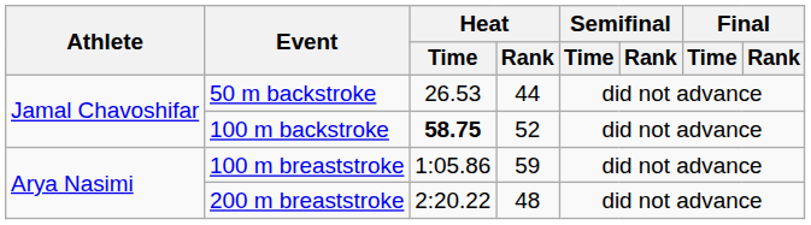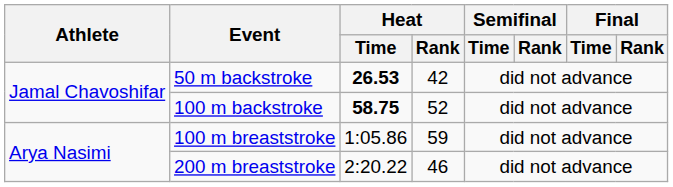 <table class=wikitable style="font-size:90%">
 <tr>
 <th rowspan="2">Athlete</th>
 <th rowspan="2">Event</th>
 <th colspan="2">Heat</th>
 <th colspan="2">Semifinal</th>
 <th colspan="2">Final</th>
 </tr>
 <tr style="font-size:95%">
 <th>Time</th>
 <th>Rank</th>
 <th>Time</th>
 <th>Rank</th>
 <th>Time</th>
 <th>Rank</th>
 </tr>
 <tr align=center>
 <td align=left rowspan=2><a href='#'>Jamal Chavoshifar</a></td>
 <td align=left><a href='#'>50 m backstroke</a></td>
-<td>26.53</td>
-<td>44</td>
+<td><strong>26.53</strong></td>
+<td>42</td>
 <td colspan=4>did not advance</td>
 </tr>
 <tr align=center>
 <td align=left><a href='#'>100 m backstroke</a></td>
 <td><strong>58.75</strong></td>
 <td>52</td>
 <td colspan=4>did not advance</td>
 </tr>
 <tr align=center>
 <td align=left rowspan=2><a href='#'>Arya Nasimi</a></td>
 <td align=left><a href='#'>100 m breaststroke</a></td>
 <td>1:05.86</td>
 <td>59</td>
 <td colspan=4>did not advance</td>
 </tr>
 <tr align=center>
 <td align=left><a href='#'>200 m breaststroke</a></td>
 <td>2:20.22</td>
-<td>48</td>
+<td>46</td>
 <td colspan=4>did not advance</td>
 </tr>
 </table>
